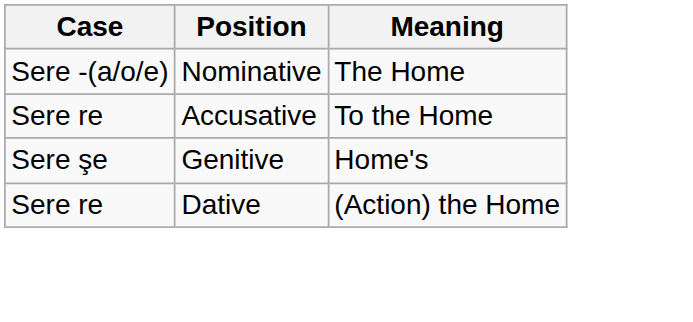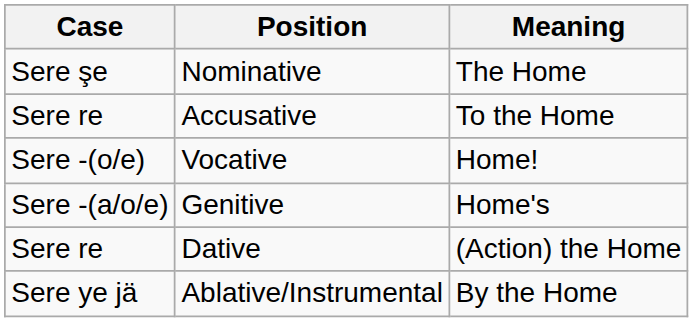 <table class=wikitable>
 <tr>
 <th>Case</th>
 <th>Position</th>
 <th>Meaning</th>
 </tr>
 <tr>
-<td>Sere -(a/o/e)</td>
+<td>Sere şe</td>
 <td>Nominative</td>
 <td>The Home</td>
 </tr>
 <tr>
 <td>Sere re</td>
 <td>Accusative</td>
 <td>To the Home</td>
 </tr>
 <tr>
-<td>Sere şe</td>
+<td>Sere -(o/e)</td>
+<td>Vocative</td>
+<td>Home!</td>
+</tr>
+<tr>
+<td>Sere -(a/o/e)</td>
 <td>Genitive</td>
 <td>Home's</td>
 </tr>
 <tr>
 <td>Sere re</td>
 <td>Dative</td>
 <td>(Action) the Home</td>
 </tr>
+<tr>
+<td>Sere ye jä</td>
+<td>Ablative/Instrumental</td>
+<td>By the Home</td>
+</tr>
 </table>
